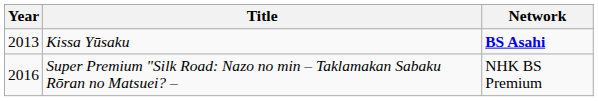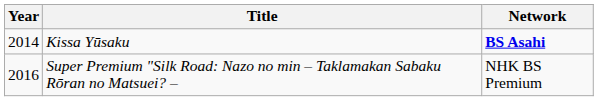 <table class="wikitable">
 <tr>
 <th>Year</th>
 <th>Title</th>
 <th>Network</th>
 </tr>
 <tr>
-<td>2013</td>
+<td>2014</td>
 <td><em>Kissa Yūsaku</em></td>
 <td><strong><a href='#'>BS Asahi</a></strong></td>
 </tr>
 <tr>
 <td>2016</td>
 <td><em>Super Premium "Silk Road: Nazo no min – Taklamakan Sabaku Rōran no Matsuei? –</em></td>
 <td>NHK BS Premium</td>
 </tr>
 </table>
